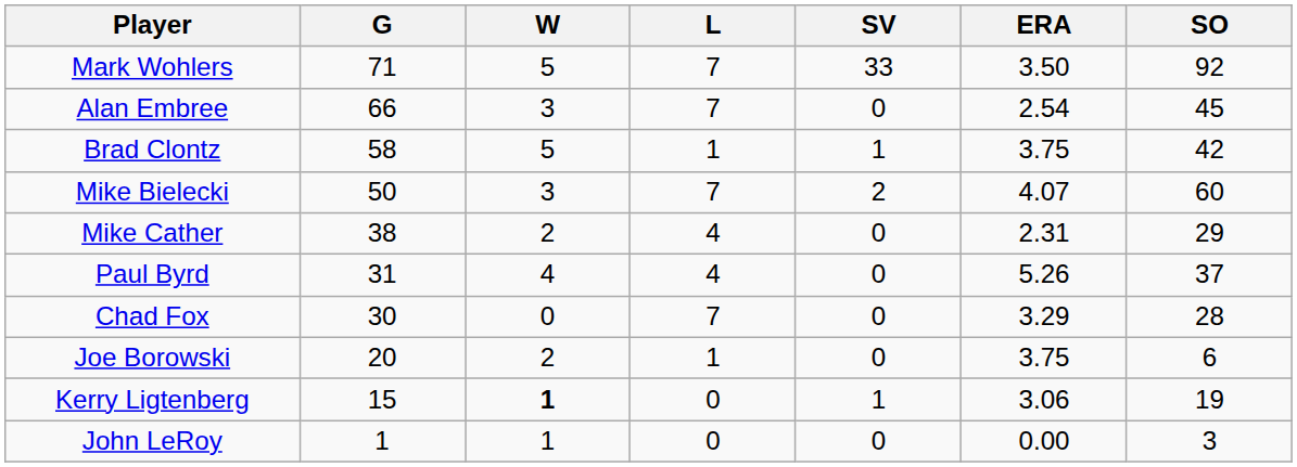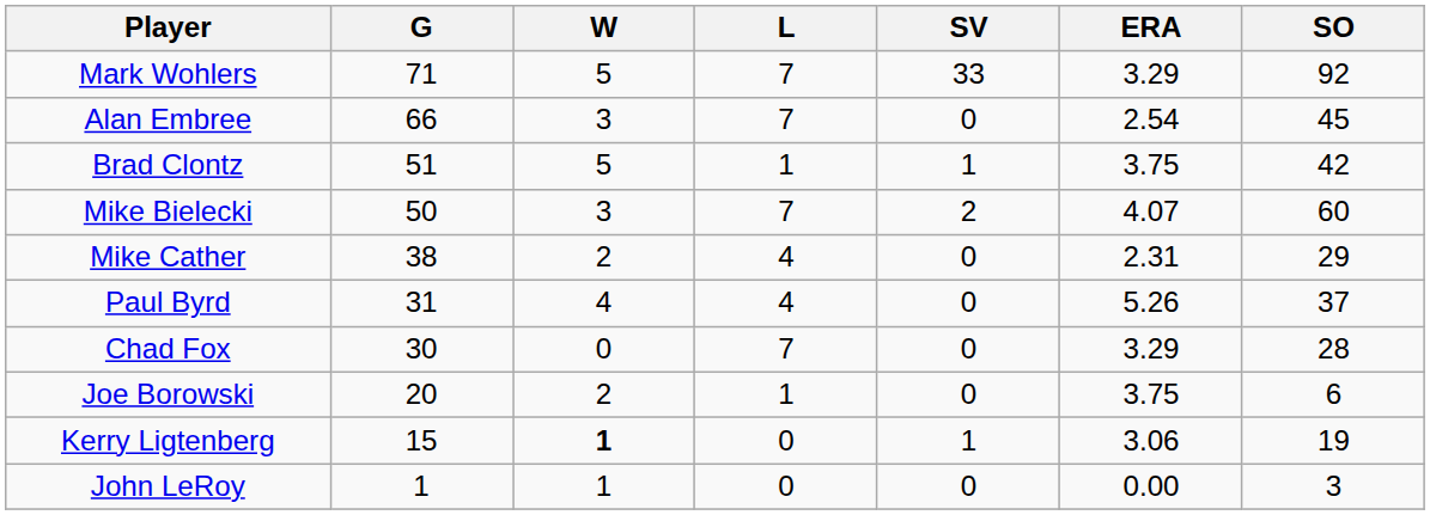 <table class="wikitable sortable">
 <tr>
 <th bgcolor="#DDDDFF" width="16%">Player</th>
 <th bgcolor="#DDDDFF" width="9%">G</th>
 <th bgcolor="#DDDDFF" width="9%">W</th>
 <th bgcolor="#DDDDFF" width="9%">L</th>
 <th bgcolor="#DDDDFF" width="9%">SV</th>
 <th bgcolor="#DDDDFF" width="9%">ERA</th>
 <th bgcolor="#DDDDFF" width="9%">SO</th>
 </tr>
 <tr align="center">
 <td><a href='#'>Mark Wohlers</a></td>
 <td>71</td>
 <td>5</td>
 <td>7</td>
 <td>33</td>
-<td>3.50</td>
+<td>3.29</td>
 <td>92</td>
 </tr>
 <tr align="center">
 <td><a href='#'>Alan Embree</a></td>
 <td>66</td>
 <td>3</td>
 <td>7</td>
 <td>0</td>
 <td>2.54</td>
 <td>45</td>
 </tr>
 <tr align="center">
 <td><a href='#'>Brad Clontz</a></td>
-<td>58</td>
+<td>51</td>
 <td>5</td>
 <td>1</td>
 <td>1</td>
 <td>3.75</td>
 <td>42</td>
 </tr>
 <tr align="center">
 <td><a href='#'>Mike Bielecki</a></td>
 <td>50</td>
 <td>3</td>
 <td>7</td>
 <td>2</td>
 <td>4.07</td>
 <td>60</td>
 </tr>
 <tr align="center">
 <td><a href='#'>Mike Cather</a></td>
 <td>38</td>
 <td>2</td>
 <td>4</td>
 <td>0</td>
 <td>2.31</td>
 <td>29</td>
 </tr>
 <tr align="center">
 <td><a href='#'>Paul Byrd</a></td>
 <td>31</td>
 <td>4</td>
 <td>4</td>
 <td>0</td>
 <td>5.26</td>
 <td>37</td>
 </tr>
 <tr align="center">
 <td><a href='#'>Chad Fox</a></td>
 <td>30</td>
 <td>0</td>
 <td>7</td>
 <td>0</td>
 <td>3.29</td>
 <td>28</td>
 </tr>
 <tr align="center">
 <td><a href='#'>Joe Borowski</a></td>
 <td>20</td>
 <td>2</td>
 <td>1</td>
 <td>0</td>
 <td>3.75</td>
 <td>6</td>
 </tr>
 <tr align="center">
 <td><a href='#'>Kerry Ligtenberg</a></td>
 <td>15</td>
 <td><strong>1</strong></td>
 <td>0</td>
 <td>1</td>
 <td>3.06</td>
 <td>19</td>
 </tr>
 <tr align="center">
 <td><a href='#'>John LeRoy</a></td>
 <td>1</td>
 <td>1</td>
 <td>0</td>
 <td>0</td>
 <td>0.00</td>
 <td>3</td>
 </tr>
 </table>
